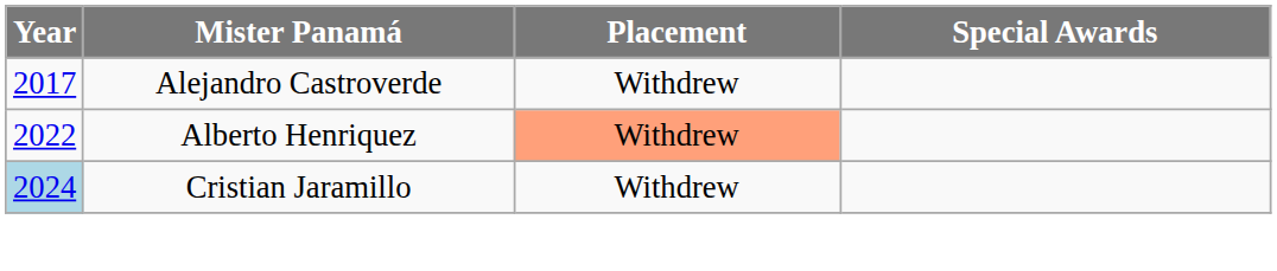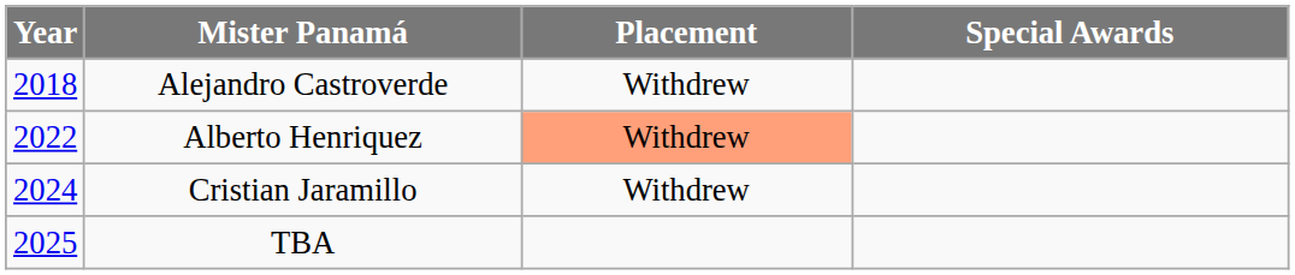 <table class="wikitable sortable" style="font-size: 95%; text-align:center">
 <tr>
 <th width="20" style="background-color:#787878;color:#FFFFFF;">Year</th>
 <th width="200" style="background-color:#787878;color:#FFFFFF;">Mister Panamá</th>
 <th width="150" style="background-color:#787878;color:#FFFFFF;">Placement</th>
 <th width="200" style="background-color:#787878;color:#FFFFFF;">Special Awards</th>
 </tr>
 <tr>
-<td><a href='#'>2017</a></td>
+<td><a href='#'>2018</a></td>
 <td>Alejandro Castroverde</td>
 <td>Withdrew</td>
 <td></td>
 </tr>
 <tr>
 <td><a href='#'>2022</a></td>
 <td>Alberto Henriquez</td>
 <td style="background: lightsalmon;">Withdrew</td>
 <td></td>
 </tr>
 <tr>
-<td style="background: lightblue;"><a href='#'>2024</a></td>
+<td><a href='#'>2024</a></td>
 <td>Cristian Jaramillo</td>
 <td>Withdrew</td>
 <td></td>
 </tr>
+<tr>
+<td><a href='#'>2025</a></td>
+<td>TBA</td>
+<td></td>
+<td></td>
+</tr>
 </table>
